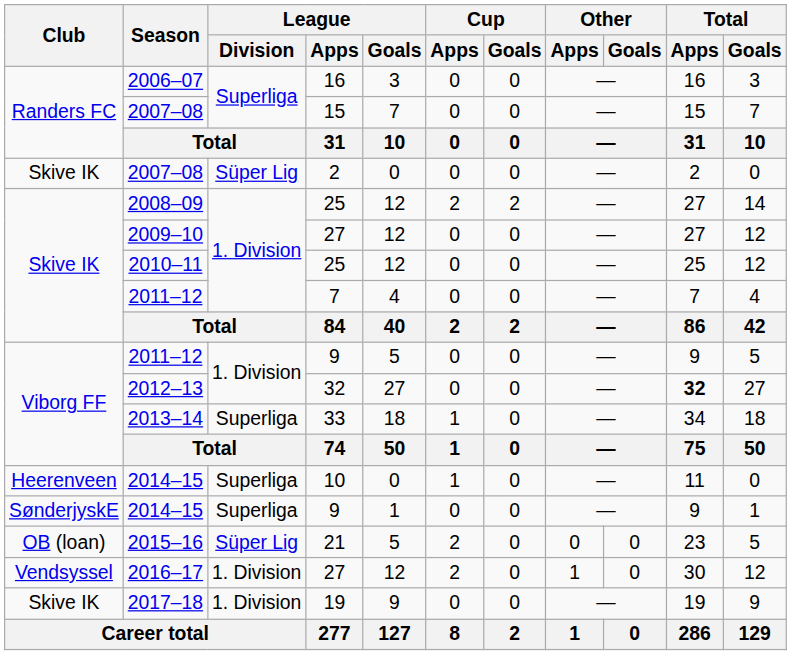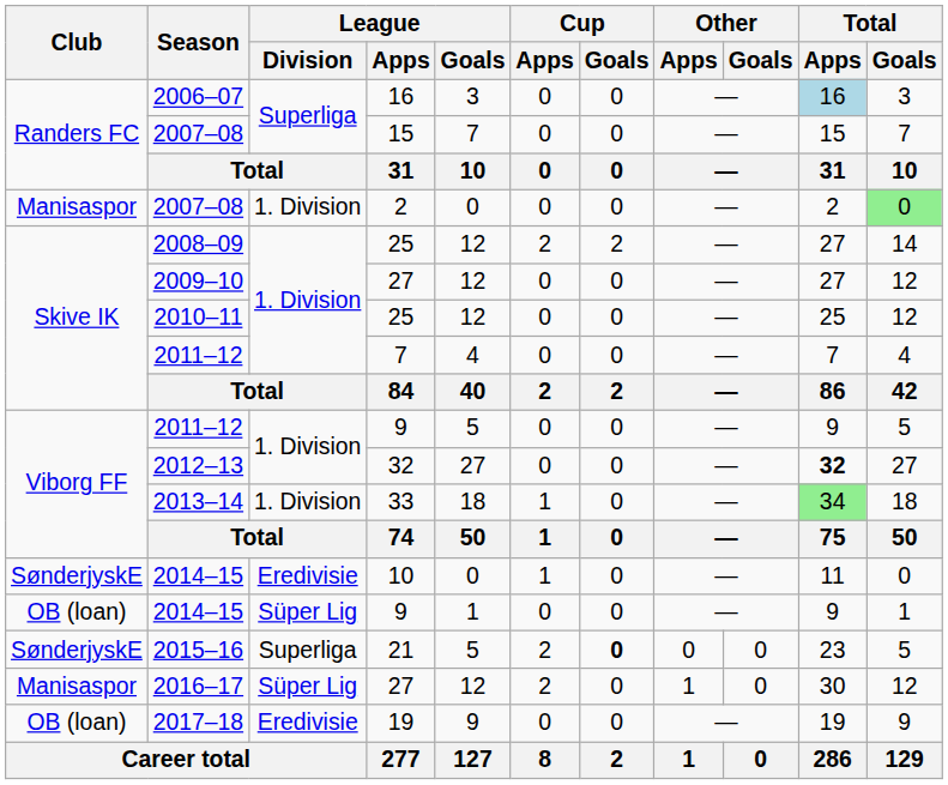 <table class="wikitable" style="text-align: center">
 <tr>
 <th rowspan="2">Club</th>
 <th rowspan="2">Season</th>
 <th colspan="3">League</th>
 <th colspan="2">Cup</th>
 <th colspan="2">Other</th>
 <th colspan="2">Total</th>
 </tr>
 <tr>
 <th>Division</th>
 <th>Apps</th>
 <th>Goals</th>
 <th>Apps</th>
 <th>Goals</th>
 <th>Apps</th>
 <th>Goals</th>
 <th>Apps</th>
 <th>Goals</th>
 </tr>
 <tr>
 <td rowspan="3"><a href='#'>Randers FC</a></td>
 <td><a href='#'>2006–07</a></td>
 <td rowspan="2"><a href='#'>Superliga</a></td>
 <td>16</td>
 <td>3</td>
 <td>0</td>
 <td>0</td>
 <td colspan="2">—</td>
-<td>16</td>
+<td style="background: lightblue;">16</td>
 <td>3</td>
 </tr>
 <tr>
 <td><a href='#'>2007–08</a></td>
 <td>15</td>
 <td>7</td>
 <td>0</td>
 <td>0</td>
 <td colspan="2">—</td>
 <td>15</td>
 <td>7</td>
 </tr>
 <tr>
 <th colspan="2">Total</th>
 <th>31</th>
 <th>10</th>
 <th>0</th>
 <th>0</th>
 <th colspan="2">—</th>
 <th>31</th>
 <th>10</th>
 </tr>
 <tr>
-<td>Skive IK</td>
+<td><a href='#'>Manisaspor</a></td>
 <td><a href='#'>2007–08</a></td>
-<td><a href='#'>Süper Lig</a></td>
+<td>1. Division</td>
 <td>2</td>
 <td>0</td>
 <td>0</td>
 <td>0</td>
 <td colspan="2">—</td>
 <td>2</td>
-<td>0</td>
+<td style="background: lightgreen;">0</td>
 </tr>
 <tr>
 <td rowspan="5"><a href='#'>Skive IK</a></td>
 <td><a href='#'>2008–09</a></td>
 <td rowspan="4"><a href='#'>1. Division</a></td>
 <td>25</td>
 <td>12</td>
 <td>2</td>
 <td>2</td>
 <td colspan="2">—</td>
 <td>27</td>
 <td>14</td>
 </tr>
 <tr>
 <td><a href='#'>2009–10</a></td>
 <td>27</td>
 <td>12</td>
 <td>0</td>
 <td>0</td>
 <td colspan="2">—</td>
 <td>27</td>
 <td>12</td>
 </tr>
 <tr>
 <td><a href='#'>2010–11</a></td>
 <td>25</td>
 <td>12</td>
 <td>0</td>
 <td>0</td>
 <td colspan="2">—</td>
 <td>25</td>
 <td>12</td>
 </tr>
 <tr>
 <td><a href='#'>2011–12</a></td>
 <td>7</td>
 <td>4</td>
 <td>0</td>
 <td>0</td>
 <td colspan="2">—</td>
 <td>7</td>
 <td>4</td>
 </tr>
 <tr>
 <th colspan="2">Total</th>
 <th>84</th>
 <th>40</th>
 <th>2</th>
 <th>2</th>
 <th colspan="2">—</th>
 <th>86</th>
 <th>42</th>
 </tr>
 <tr>
 <td rowspan="4"><a href='#'>Viborg FF</a></td>
 <td><a href='#'>2011–12</a></td>
 <td rowspan="2">1. Division</td>
 <td>9</td>
 <td>5</td>
 <td>0</td>
 <td>0</td>
 <td colspan="2">—</td>
 <td>9</td>
 <td>5</td>
 </tr>
 <tr>
 <td><a href='#'>2012–13</a></td>
 <td>32</td>
 <td>27</td>
 <td>0</td>
 <td>0</td>
 <td colspan="2">—</td>
 <td><strong>32</strong></td>
 <td>27</td>
 </tr>
 <tr>
 <td><a href='#'>2013–14</a></td>
-<td>Superliga</td>
+<td>1. Division</td>
 <td>33</td>
 <td>18</td>
 <td>1</td>
 <td>0</td>
 <td colspan="2">—</td>
-<td>34</td>
+<td style="background: lightgreen;">34</td>
 <td>18</td>
 </tr>
 <tr>
 <th colspan="2">Total</th>
 <th>74</th>
 <th>50</th>
 <th>1</th>
 <th>0</th>
 <th colspan="2">—</th>
 <th>75</th>
 <th>50</th>
 </tr>
 <tr>
-<td><a href='#'>Heerenveen</a></td>
+<td><a href='#'>SønderjyskE</a></td>
 <td><a href='#'>2014–15</a></td>
-<td>Superliga</td>
+<td><a href='#'>Eredivisie</a></td>
 <td>10</td>
 <td>0</td>
 <td>1</td>
 <td>0</td>
 <td colspan="2">—</td>
 <td>11</td>
 <td>0</td>
 </tr>
 <tr>
-<td><a href='#'>SønderjyskE</a></td>
+<td><a href='#'>OB</a> (loan)</td>
 <td><a href='#'>2014–15</a></td>
-<td>Superliga</td>
+<td><a href='#'>Süper Lig</a></td>
 <td>9</td>
 <td>1</td>
 <td>0</td>
 <td>0</td>
 <td colspan="2">—</td>
 <td>9</td>
 <td>1</td>
 </tr>
 <tr>
-<td><a href='#'>OB</a> (loan)</td>
+<td><a href='#'>SønderjyskE</a></td>
 <td><a href='#'>2015–16</a></td>
-<td><a href='#'>Süper Lig</a></td>
+<td>Superliga</td>
 <td>21</td>
 <td>5</td>
 <td>2</td>
-<td>0</td>
+<td><strong>0</strong></td>
 <td>0</td>
 <td>0</td>
 <td>23</td>
 <td>5</td>
 </tr>
 <tr>
-<td><a href='#'>Vendsyssel</a></td>
+<td><a href='#'>Manisaspor</a></td>
 <td><a href='#'>2016–17</a></td>
-<td>1. Division</td>
+<td><a href='#'>Süper Lig</a></td>
 <td>27</td>
 <td>12</td>
 <td>2</td>
 <td>0</td>
 <td>1</td>
 <td>0</td>
 <td>30</td>
 <td>12</td>
 </tr>
 <tr>
-<td>Skive IK</td>
+<td><a href='#'>OB</a> (loan)</td>
 <td><a href='#'>2017–18</a></td>
-<td>1. Division</td>
+<td><a href='#'>Eredivisie</a></td>
 <td>19</td>
 <td>9</td>
 <td>0</td>
 <td>0</td>
 <td colspan="2">—</td>
 <td>19</td>
 <td>9</td>
 </tr>
 <tr>
 <th colspan="3">Career total</th>
 <th>277</th>
 <th>127</th>
 <th>8</th>
 <th>2</th>
 <th>1</th>
 <th>0</th>
 <th>286</th>
 <th>129</th>
 </tr>
 </table>
